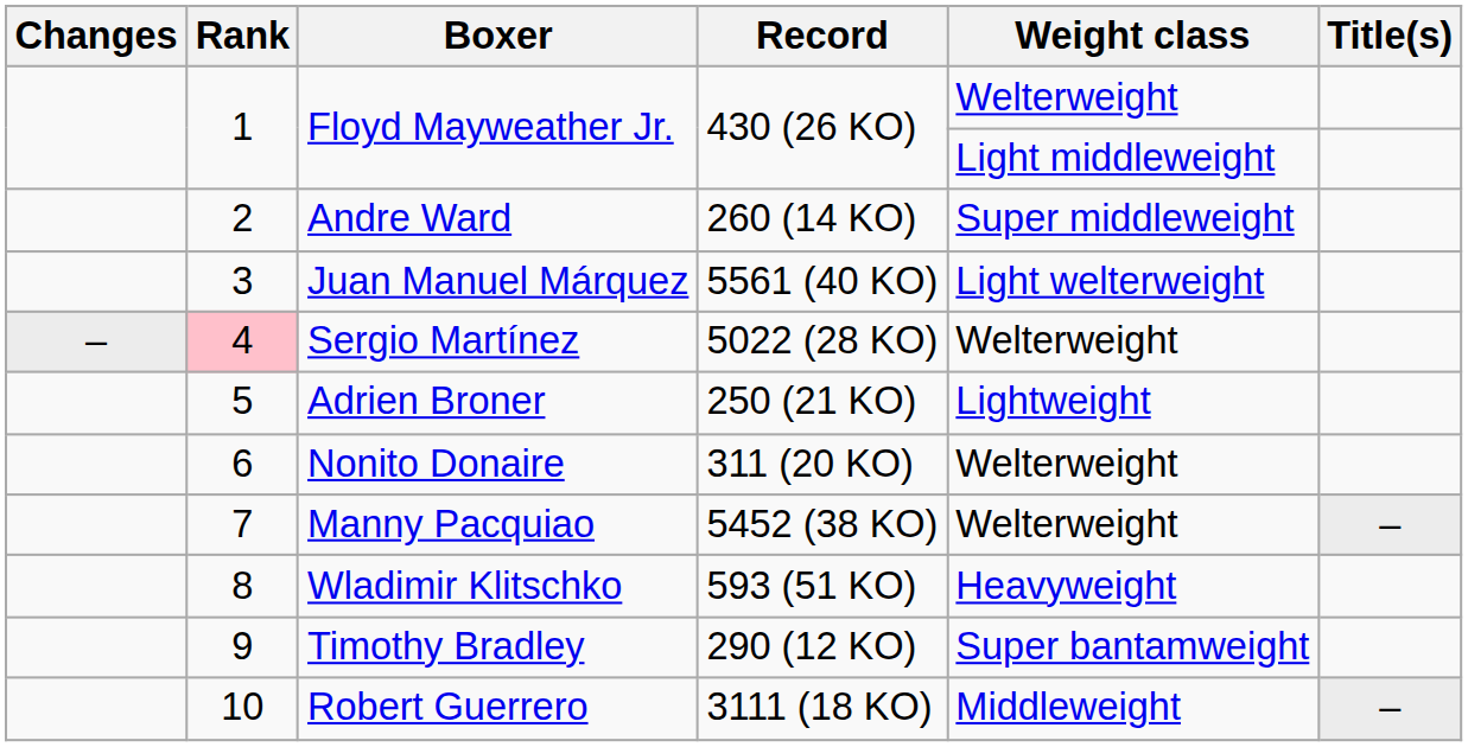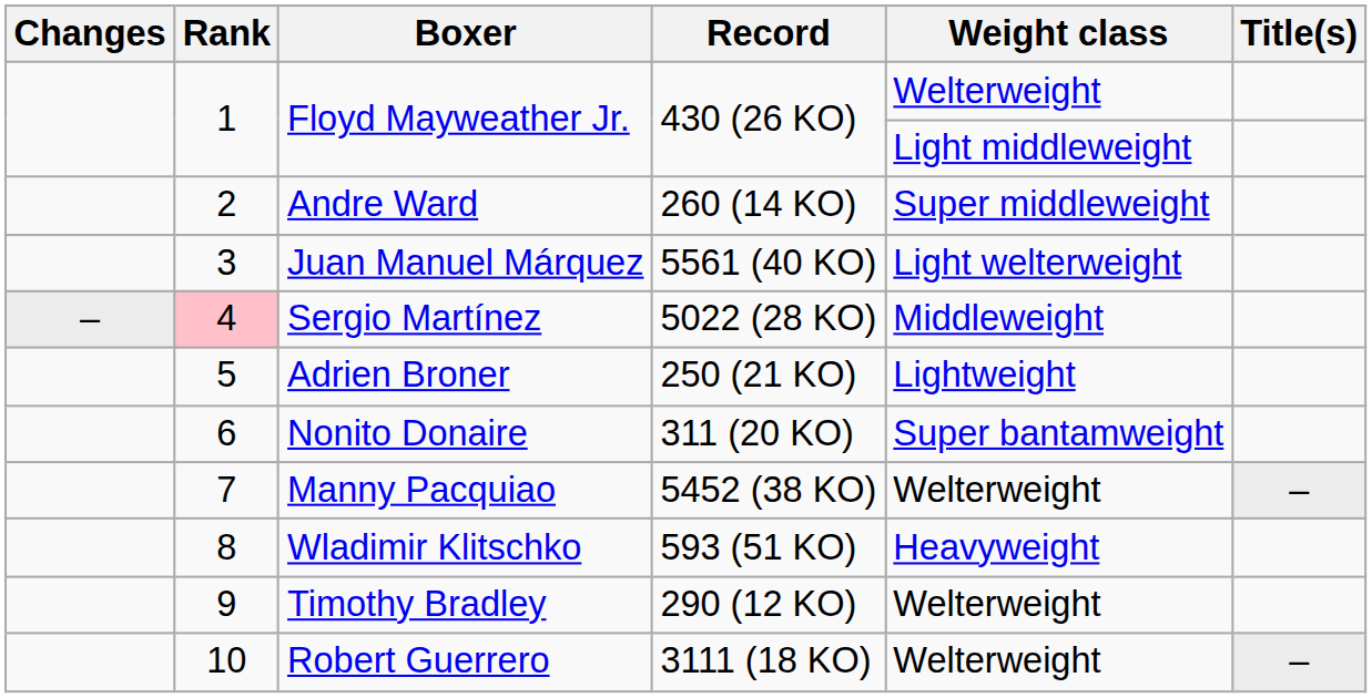 <table class="wikitable ">
 <tr>
 <th>Changes</th>
 <th>Rank</th>
 <th>Boxer</th>
 <th>Record</th>
 <th>Weight class</th>
 <th>Title(s)</th>
 </tr>
 <tr>
 <td rowspan=2 align=center></td>
 <td rowspan=2 align=center>1</td>
 <td rowspan=2><a href='#'>Floyd Mayweather Jr.</a></td>
 <td rowspan=2>430 (26 KO)</td>
 <td><a href='#'>Welterweight</a></td>
 <td></td>
 </tr>
 <tr>
 <td><a href='#'>Light middleweight</a></td>
 <td></td>
 </tr>
 <tr>
 <td align=center></td>
 <td align=center>2</td>
 <td><a href='#'>Andre Ward</a></td>
 <td>260 (14 KO)</td>
 <td><a href='#'>Super middleweight</a></td>
 <td></td>
 </tr>
 <tr>
 <td align=center></td>
 <td align=center>3</td>
 <td><a href='#'>Juan Manuel Márquez</a></td>
 <td>5561 (40 KO)</td>
 <td><a href='#'>Light welterweight</a></td>
 <td></td>
 </tr>
 <tr>
 <td align=center bgcolor=#ECECEC>–</td>
 <td align=center style="background: pink;">4</td>
 <td><a href='#'>Sergio Martínez</a></td>
 <td>5022 (28 KO)</td>
-<td>Welterweight</td>
+<td><a href='#'>Middleweight</a></td>
 <td></td>
 </tr>
 <tr>
 <td align=center></td>
 <td align=center>5</td>
 <td><a href='#'>Adrien Broner</a></td>
 <td>250 (21 KO)</td>
 <td><a href='#'>Lightweight</a></td>
 <td></td>
 </tr>
 <tr>
 <td align=center></td>
 <td align=center>6</td>
 <td><a href='#'>Nonito Donaire</a></td>
 <td>311 (20 KO)</td>
-<td>Welterweight</td>
+<td><a href='#'>Super bantamweight</a></td>
 <td></td>
 </tr>
 <tr>
 <td align=center></td>
 <td align=center>7</td>
 <td><a href='#'>Manny Pacquiao</a></td>
 <td>5452 (38 KO)</td>
 <td>Welterweight</td>
 <td align=center bgcolor=#ECECEC data-sort-value="Z">–</td>
 </tr>
 <tr>
 <td align=center></td>
 <td align=center>8</td>
 <td><a href='#'>Wladimir Klitschko</a></td>
 <td>593 (51 KO)</td>
 <td><a href='#'>Heavyweight</a></td>
 <td></td>
 </tr>
 <tr>
 <td align=center></td>
 <td align=center>9</td>
 <td><a href='#'>Timothy Bradley</a></td>
 <td>290 (12 KO)</td>
-<td><a href='#'>Super bantamweight</a></td>
+<td>Welterweight</td>
 <td></td>
 </tr>
 <tr>
 <td align=center></td>
 <td align=center>10</td>
 <td><a href='#'>Robert Guerrero</a></td>
 <td>3111 (18 KO)</td>
-<td><a href='#'>Middleweight</a></td>
+<td>Welterweight</td>
 <td align=center bgcolor=#ECECEC data-sort-value="Z">–</td>
 </tr>
 </table>
